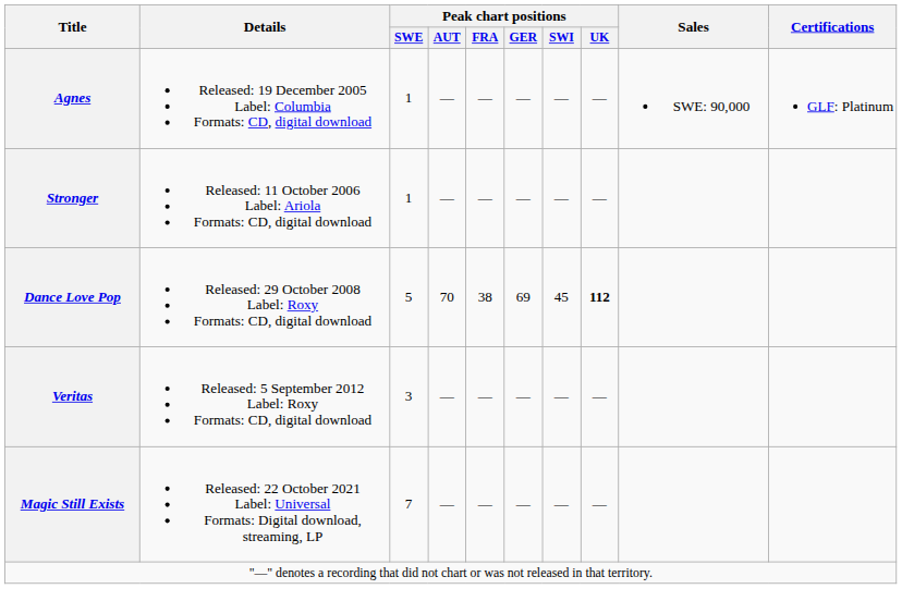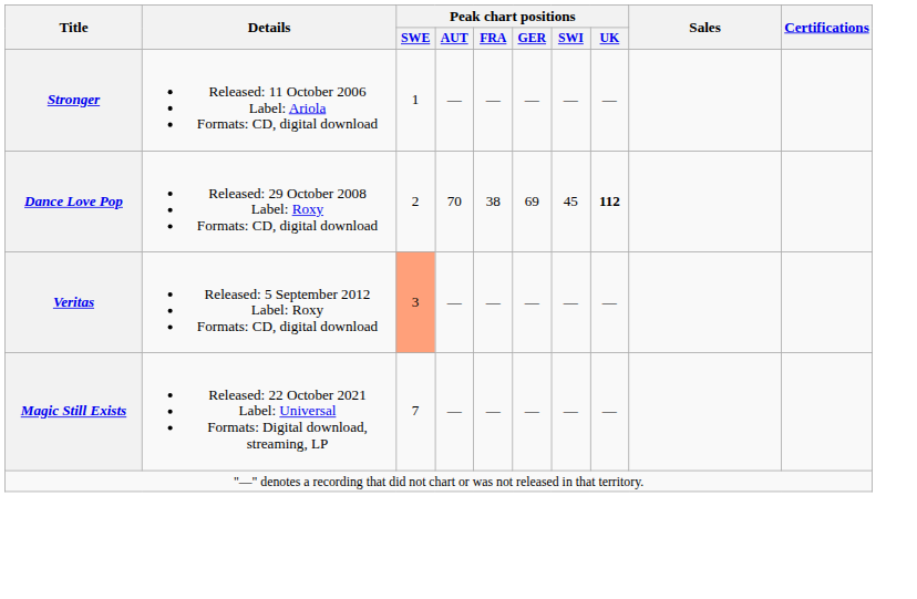 <table class="wikitable plainrowheaders" style="text-align:center;" border="1">
 <tr>
 <th scope="col" rowspan="2" style="width:9em;">Title</th>
 <th scope="col" rowspan="2" style="width:17em;">Details</th>
 <th scope="col" colspan="6">Peak chart positions</th>
 <th scope="col" rowspan="2" style="width:10em;">Sales</th>
 <th scope="col" rowspan="2"><a href='#'>Certifications</a></th>
 </tr>
 <tr>
 <th scope="col" style="width:2.5em;font-size:90%;"><a href='#'>SWE</a><br></th>
 <th scope="col" style="width:2.5em;font-size:90%;"><a href='#'>AUT</a><br></th>
 <th scope="col" style="width:2.5em;font-size:90%;"><a href='#'>FRA</a><br></th>
 <th scope="col" style="width:2.5em;font-size:90%;"><a href='#'>GER</a><br></th>
 <th scope="col" style="width:2.5em;font-size:90%;"><a href='#'>SWI</a><br></th>
 <th scope="col" style="width:2.5em;font-size:90%;"><a href='#'>UK</a><br></th>
 </tr>
 <tr>
-<th scope="row"><em><a href='#'>Agnes</a></em></th>
-<td><br><ul><li>Released: 19 December 2005</li><li>Label: <a href='#'>Columbia</a></li><li>Formats: <a href='#'>CD</a>, <a href='#'>digital download</a></li></ul></td>
-<td>1</td>
-<td>—</td>
-<td>—</td>
-<td>—</td>
-<td>—</td>
-<td>—</td>
-<td><br><ul><li>SWE: 90,000</li></ul></td>
-<td><br><ul><li><a href='#'>GLF</a>: Platinum</li></ul></td>
-</tr>
-<tr>
 <th scope="row"><em><a href='#'>Stronger</a></em></th>
 <td><br><ul><li>Released: 11 October 2006</li><li>Label: <a href='#'>Ariola</a></li><li>Formats: CD, digital download</li></ul></td>
 <td>1</td>
 <td>—</td>
 <td>—</td>
 <td>—</td>
 <td>—</td>
 <td>—</td>
 <td></td>
 <td></td>
 </tr>
 <tr>
 <th scope="row"><em><a href='#'>Dance Love Pop</a></em></th>
 <td><br><ul><li>Released: 29 October 2008</li><li>Label: <a href='#'>Roxy</a></li><li>Formats: CD, digital download</li></ul></td>
-<td>5</td>
+<td>2</td>
 <td>70</td>
 <td>38</td>
 <td>69</td>
 <td>45</td>
 <td><strong>112</strong></td>
 <td></td>
 <td></td>
 </tr>
 <tr>
 <th scope="row"><em><a href='#'>Veritas</a></em></th>
 <td><br><ul><li>Released: 5 September 2012</li><li>Label: Roxy</li><li>Formats: CD, digital download</li></ul></td>
-<td>3</td>
+<td style="background: lightsalmon;">3</td>
 <td>—</td>
 <td>—</td>
 <td>—</td>
 <td>—</td>
 <td>—</td>
 <td></td>
 <td></td>
 </tr>
 <tr>
 <th scope="row"><em><a href='#'>Magic Still Exists</a></em></th>
 <td><br><ul><li>Released: 22 October 2021</li><li>Label: <a href='#'>Universal</a></li><li>Formats: Digital download, streaming, LP</li></ul></td>
 <td>7</td>
 <td>—</td>
 <td>—</td>
 <td>—</td>
 <td>—</td>
 <td>—</td>
 <td></td>
 <td></td>
 </tr>
 <tr>
 <td colspan="10" style="font-size:90%">"—" denotes a recording that did not chart or was not released in that territory.</td>
 </tr>
 </table>
